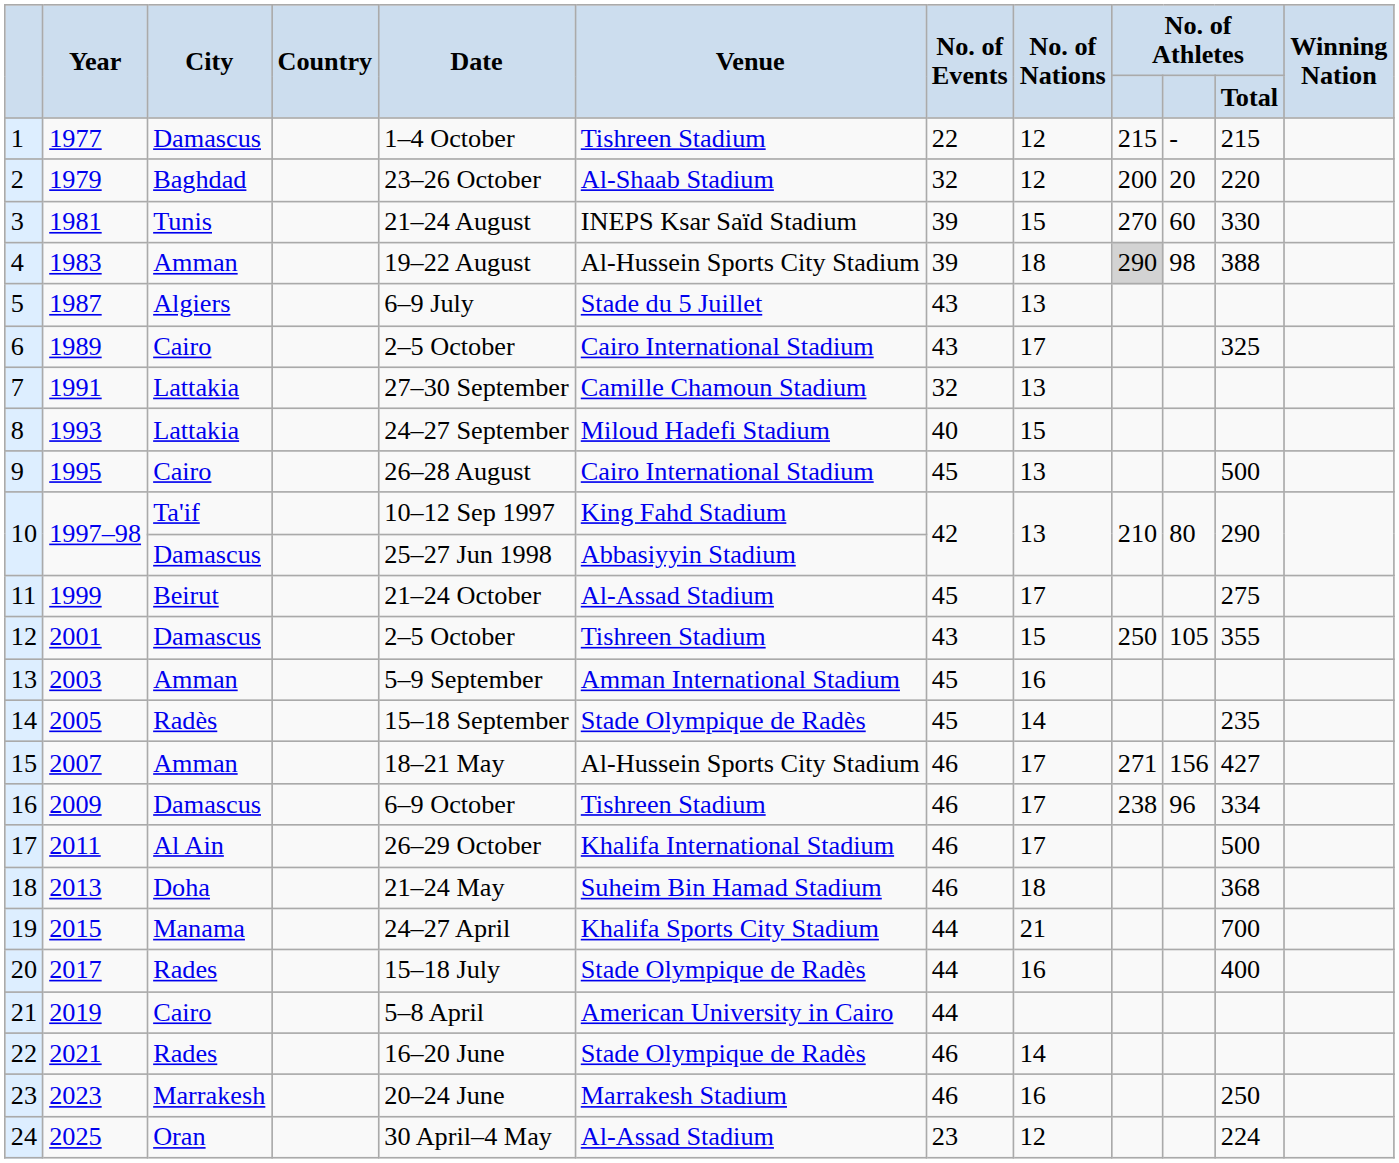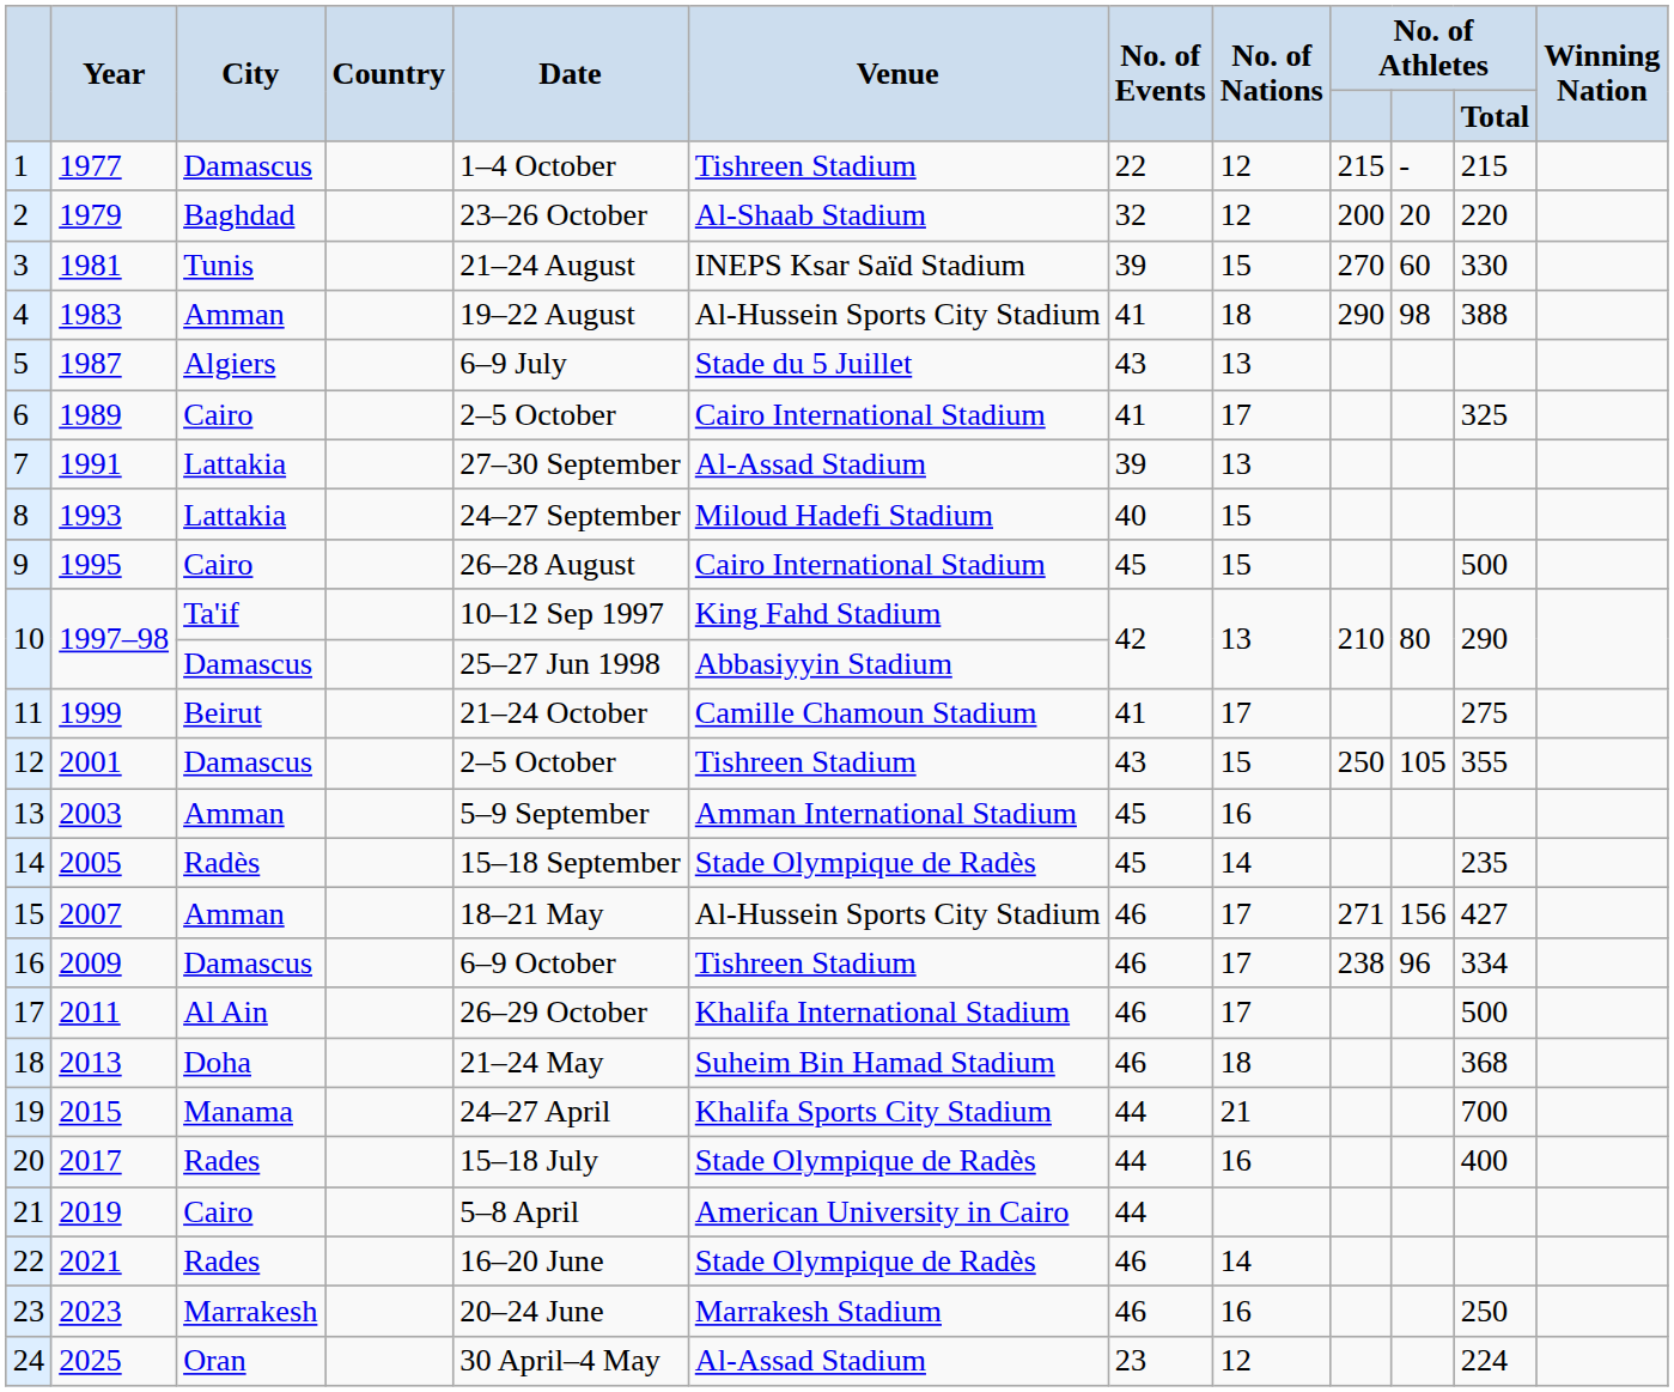 <table class="wikitable" align="center">
 <tr>
 <th rowspan="2" style="background-color: #CCDDEE;"></th>
 <th rowspan="2" style="background-color: #CCDDEE;">Year</th>
 <th rowspan="2" style="background-color: #CCDDEE;">City</th>
 <th rowspan="2" style="background-color: #CCDDEE;">Country</th>
 <th rowspan="2" style="background-color: #CCDDEE;">Date</th>
 <th rowspan="2" style="background-color: #CCDDEE;">Venue</th>
 <th rowspan="2" style="background-color: #CCDDEE;">No. of <br>Events</th>
 <th rowspan="2" style="background-color: #CCDDEE;">No. of<br>Nations</th>
 <th colspan="3" style="background-color: #CCDDEE;">No. of<br>Athletes</th>
 <th colspan="2" rowspan="2" style="background-color: #CCDDEE;">Winning<br>Nation</th>
 </tr>
 <tr>
 <th style="background-color: #CCDDEE;"></th>
 <th style="background-color: #CCDDEE;"></th>
 <th style="background-color: #CCDDEE;">Total</th>
 </tr>
 <tr>
 <td bgcolor="DDEEFF">1</td>
 <td><a href='#'>1977</a></td>
 <td><a href='#'>Damascus</a></td>
 <td></td>
 <td>1–4 October</td>
 <td><a href='#'>Tishreen Stadium</a></td>
 <td>22</td>
 <td>12</td>
 <td>215</td>
 <td>-</td>
 <td>215</td>
 <td></td>
 </tr>
 <tr>
 <td bgcolor="DDEEFF">2</td>
 <td><a href='#'>1979</a></td>
 <td><a href='#'>Baghdad</a></td>
 <td></td>
 <td>23–26 October</td>
 <td><a href='#'>Al-Shaab Stadium</a></td>
 <td>32</td>
 <td>12</td>
 <td>200</td>
 <td>20</td>
 <td>220</td>
 <td></td>
 </tr>
 <tr>
 <td bgcolor="DDEEFF">3</td>
 <td><a href='#'>1981</a></td>
 <td><a href='#'>Tunis</a></td>
 <td></td>
 <td>21–24 August</td>
 <td>INEPS Ksar Saïd Stadium</td>
 <td>39</td>
 <td>15</td>
 <td>270</td>
 <td>60</td>
 <td>330</td>
 <td></td>
 </tr>
 <tr>
 <td bgcolor="DDEEFF">4</td>
 <td><a href='#'>1983</a></td>
 <td><a href='#'>Amman</a></td>
 <td></td>
 <td>19–22 August</td>
 <td>Al-Hussein Sports City Stadium</td>
-<td>39</td>
+<td>41</td>
 <td>18</td>
-<td style="background: lightgrey;">290</td>
+<td>290</td>
 <td>98</td>
 <td>388</td>
 <td></td>
 </tr>
 <tr>
 <td bgcolor="DDEEFF">5</td>
 <td><a href='#'>1987</a></td>
 <td><a href='#'>Algiers</a></td>
 <td></td>
 <td>6–9 July</td>
 <td><a href='#'>Stade du 5 Juillet</a></td>
 <td>43</td>
 <td>13</td>
 <td></td>
 <td></td>
 <td></td>
 <td></td>
 </tr>
 <tr>
 <td bgcolor="DDEEFF">6</td>
 <td><a href='#'>1989</a></td>
 <td><a href='#'>Cairo</a></td>
 <td></td>
 <td>2–5 October</td>
 <td><a href='#'>Cairo International Stadium</a></td>
-<td>43</td>
+<td>41</td>
 <td>17</td>
 <td></td>
 <td></td>
 <td>325</td>
 <td></td>
 </tr>
 <tr>
 <td bgcolor="DDEEFF">7</td>
 <td><a href='#'>1991</a></td>
 <td><a href='#'>Lattakia</a></td>
 <td></td>
 <td>27–30 September</td>
-<td><a href='#'>Camille Chamoun Stadium</a></td>
-<td>32</td>
+<td><a href='#'>Al-Assad Stadium</a></td>
+<td>39</td>
 <td>13</td>
 <td></td>
 <td></td>
 <td></td>
 <td></td>
 </tr>
 <tr>
 <td bgcolor="DDEEFF">8</td>
 <td><a href='#'>1993</a></td>
 <td><a href='#'>Lattakia</a></td>
 <td></td>
 <td>24–27 September</td>
 <td><a href='#'>Miloud Hadefi Stadium</a></td>
 <td>40</td>
 <td>15</td>
 <td></td>
 <td></td>
 <td></td>
 <td></td>
 </tr>
 <tr>
 <td bgcolor="DDEEFF">9</td>
 <td><a href='#'>1995</a></td>
 <td><a href='#'>Cairo</a></td>
 <td></td>
 <td>26–28 August</td>
 <td><a href='#'>Cairo International Stadium</a></td>
 <td>45</td>
-<td>13</td>
+<td>15</td>
 <td></td>
 <td></td>
 <td>500</td>
 <td></td>
 </tr>
 <tr>
 <td bgcolor="DDEEFF" rowspan=2>10</td>
 <td rowspan=2><a href='#'>1997–98</a></td>
 <td><a href='#'>Ta'if</a></td>
 <td></td>
 <td>10–12 Sep 1997</td>
 <td><a href='#'>King Fahd Stadium</a></td>
 <td rowspan=2>42</td>
 <td rowspan=2>13</td>
 <td rowspan=2>210</td>
 <td rowspan=2>80</td>
 <td rowspan=2>290</td>
 <td rowspan=2></td>
 </tr>
 <tr>
 <td><a href='#'>Damascus</a></td>
 <td></td>
 <td>25–27 Jun 1998</td>
 <td><a href='#'>Abbasiyyin Stadium</a></td>
 </tr>
 <tr>
 <td bgcolor="DDEEFF">11</td>
 <td><a href='#'>1999</a></td>
 <td><a href='#'>Beirut</a></td>
 <td></td>
 <td>21–24 October</td>
-<td><a href='#'>Al-Assad Stadium</a></td>
-<td>45</td>
+<td><a href='#'>Camille Chamoun Stadium</a></td>
+<td>41</td>
 <td>17</td>
 <td></td>
 <td></td>
 <td>275</td>
 <td></td>
 </tr>
 <tr>
 <td bgcolor="DDEEFF">12</td>
 <td><a href='#'>2001</a></td>
 <td><a href='#'>Damascus</a></td>
 <td></td>
 <td>2–5 October</td>
 <td><a href='#'>Tishreen Stadium</a></td>
 <td>43</td>
 <td>15</td>
 <td>250</td>
 <td>105</td>
 <td>355</td>
 <td></td>
 </tr>
 <tr>
 <td bgcolor="DDEEFF">13</td>
 <td><a href='#'>2003</a></td>
 <td><a href='#'>Amman</a></td>
 <td></td>
 <td>5–9 September</td>
 <td><a href='#'>Amman International Stadium</a></td>
 <td>45</td>
 <td>16</td>
 <td></td>
 <td></td>
 <td></td>
 <td></td>
 </tr>
 <tr>
 <td bgcolor="DDEEFF">14</td>
 <td><a href='#'>2005</a></td>
 <td><a href='#'>Radès</a></td>
 <td></td>
 <td>15–18 September</td>
 <td><a href='#'>Stade Olympique de Radès</a></td>
 <td>45</td>
 <td>14</td>
 <td></td>
 <td></td>
 <td>235</td>
 <td></td>
 </tr>
 <tr>
 <td bgcolor="DDEEFF">15</td>
 <td><a href='#'>2007</a></td>
 <td><a href='#'>Amman</a></td>
 <td></td>
 <td>18–21 May</td>
 <td>Al-Hussein Sports City Stadium</td>
 <td>46</td>
 <td>17</td>
 <td>271</td>
 <td>156</td>
 <td>427</td>
 <td></td>
 </tr>
 <tr>
 <td bgcolor="DDEEFF">16</td>
 <td><a href='#'>2009</a></td>
 <td><a href='#'>Damascus</a></td>
 <td></td>
 <td>6–9 October</td>
 <td><a href='#'>Tishreen Stadium</a></td>
 <td>46</td>
 <td>17</td>
 <td>238</td>
 <td>96</td>
 <td>334</td>
 <td></td>
 </tr>
 <tr>
 <td bgcolor="DDEEFF">17</td>
 <td><a href='#'>2011</a></td>
 <td><a href='#'>Al Ain</a></td>
 <td></td>
 <td>26–29 October</td>
 <td><a href='#'>Khalifa International Stadium</a></td>
 <td>46</td>
 <td>17</td>
 <td></td>
 <td></td>
 <td>500</td>
 <td></td>
 </tr>
 <tr>
 <td bgcolor="DDEEFF">18</td>
 <td><a href='#'>2013</a></td>
 <td><a href='#'>Doha</a></td>
 <td></td>
 <td>21–24 May</td>
 <td><a href='#'>Suheim Bin Hamad Stadium</a></td>
 <td>46</td>
 <td>18</td>
 <td></td>
 <td></td>
 <td>368</td>
 <td></td>
 </tr>
 <tr>
 <td bgcolor="DDEEFF">19</td>
 <td><a href='#'>2015</a></td>
 <td><a href='#'>Manama</a></td>
 <td></td>
 <td>24–27 April</td>
 <td><a href='#'>Khalifa Sports City Stadium</a></td>
 <td>44</td>
 <td>21</td>
 <td></td>
 <td></td>
 <td>700</td>
 <td></td>
 </tr>
 <tr>
 <td bgcolor="DDEEFF">20</td>
 <td><a href='#'>2017</a></td>
 <td><a href='#'>Rades</a></td>
 <td></td>
 <td>15–18 July</td>
 <td><a href='#'>Stade Olympique de Radès</a></td>
 <td>44</td>
 <td>16</td>
 <td></td>
 <td></td>
 <td>400</td>
 <td></td>
 </tr>
 <tr>
 <td bgcolor="DDEEFF">21</td>
 <td><a href='#'>2019</a></td>
 <td><a href='#'>Cairo</a></td>
 <td></td>
 <td>5–8 April</td>
 <td><a href='#'>American University in Cairo</a></td>
 <td>44</td>
 <td></td>
 <td></td>
 <td></td>
 <td></td>
 <td></td>
 </tr>
 <tr>
 <td bgcolor="DDEEFF">22</td>
 <td><a href='#'>2021</a></td>
 <td><a href='#'>Rades</a></td>
 <td></td>
 <td>16–20 June</td>
 <td><a href='#'>Stade Olympique de Radès</a></td>
 <td>46</td>
 <td>14</td>
 <td></td>
 <td></td>
 <td></td>
 <td></td>
 </tr>
 <tr>
 <td bgcolor="DDEEFF">23</td>
 <td><a href='#'>2023</a></td>
 <td><a href='#'>Marrakesh</a></td>
 <td></td>
 <td>20–24 June</td>
 <td><a href='#'>Marrakesh Stadium</a></td>
 <td>46</td>
 <td>16</td>
 <td></td>
 <td></td>
 <td>250</td>
 <td></td>
 </tr>
 <tr>
 <td bgcolor="DDEEFF">24</td>
 <td><a href='#'>2025</a></td>
 <td><a href='#'>Oran</a></td>
 <td></td>
 <td>30 April–4 May</td>
 <td><a href='#'>Al-Assad Stadium</a></td>
 <td>23</td>
 <td>12</td>
 <td></td>
 <td></td>
 <td>224</td>
 <td></td>
 </tr>
 </table>
